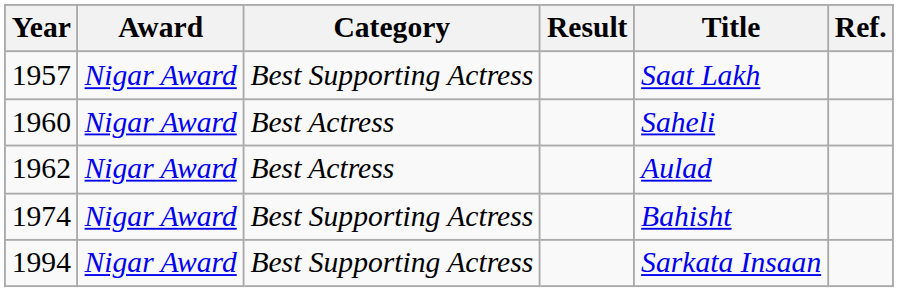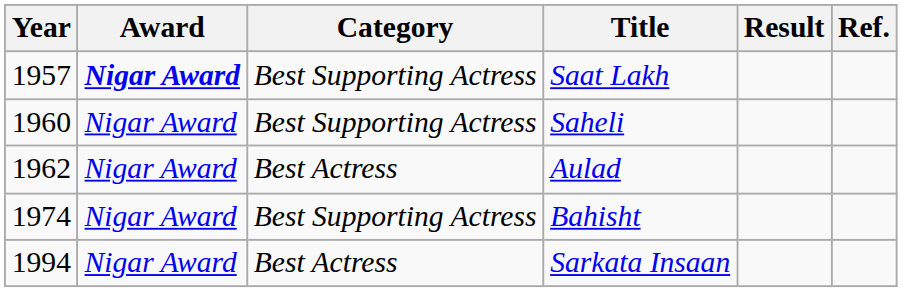 <table class="wikitable">
 <tr>
 <th>Year</th>
 <th>Award</th>
 <th>Category</th>
+<th>Title</th>
 <th>Result</th>
-<th>Title</th>
 <th>Ref.</th>
 </tr>
 <tr>
 <td>1957</td>
-<td><em><a href='#'>Nigar Award</a></em></td>
+<td><strong><em><a href='#'>Nigar Award</a></em></strong></td>
 <td><em>Best Supporting Actress</em></td>
+<td><em><a href='#'>Saat Lakh</a></em></td>
 <td></td>
-<td><em><a href='#'>Saat Lakh</a></em></td>
 <td></td>
 </tr>
 <tr>
 <td>1960</td>
 <td><em><a href='#'>Nigar Award</a></em></td>
-<td><em>Best Actress</em></td>
+<td><em>Best Supporting Actress</em></td>
+<td><em><a href='#'>Saheli</a></em></td>
 <td></td>
-<td><em><a href='#'>Saheli</a></em></td>
 <td></td>
 </tr>
 <tr>
 <td>1962</td>
 <td><em><a href='#'>Nigar Award</a></em></td>
 <td><em>Best Actress</em></td>
+<td><em><a href='#'>Aulad</a></em></td>
 <td></td>
-<td><em><a href='#'>Aulad</a></em></td>
 <td></td>
 </tr>
 <tr>
 <td>1974</td>
 <td><em><a href='#'>Nigar Award</a></em></td>
 <td><em>Best Supporting Actress</em></td>
+<td><em><a href='#'>Bahisht</a></em></td>
 <td></td>
-<td><em><a href='#'>Bahisht</a></em></td>
 <td></td>
 </tr>
 <tr>
 <td>1994</td>
 <td><em><a href='#'>Nigar Award</a></em></td>
-<td><em>Best Supporting Actress</em></td>
+<td><em>Best Actress</em></td>
+<td><em><a href='#'>Sarkata Insaan</a></em></td>
 <td></td>
-<td><em><a href='#'>Sarkata Insaan</a></em></td>
 <td></td>
 </tr>
 </table>
